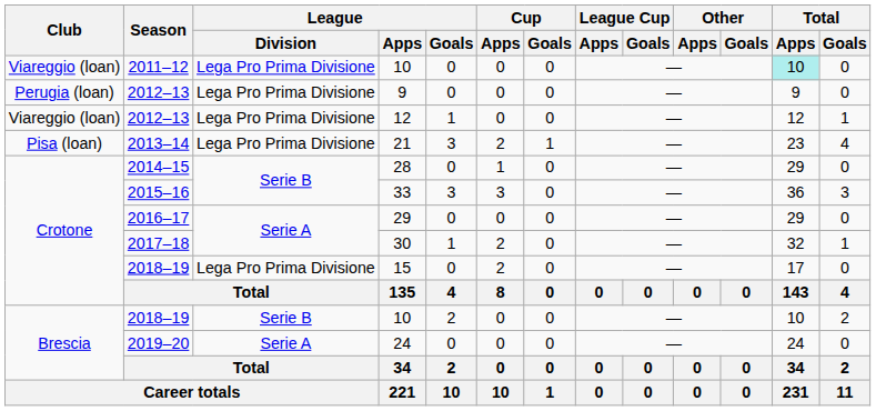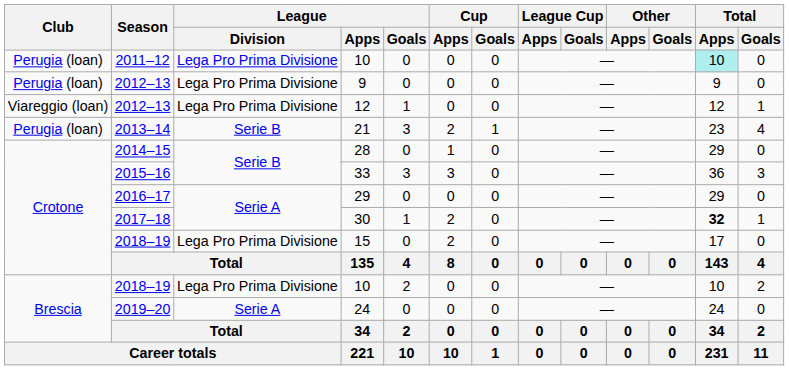 <table class="wikitable" style="font-size:90%; text-align: center">
 <tr>
 <th rowspan=2>Club</th>
 <th rowspan=2>Season</th>
 <th colspan=3>League</th>
 <th colspan=2>Cup</th>
 <th colspan=2>League Cup</th>
 <th colspan=2>Other</th>
 <th colspan=2>Total</th>
 </tr>
 <tr>
 <th>Division</th>
 <th>Apps</th>
 <th>Goals</th>
 <th>Apps</th>
 <th>Goals</th>
 <th>Apps</th>
 <th>Goals</th>
 <th>Apps</th>
 <th>Goals</th>
 <th>Apps</th>
 <th>Goals</th>
 </tr>
 <tr>
-<td><a href='#'>Viareggio</a> (loan)</td>
+<td><a href='#'>Perugia</a> (loan)</td>
 <td><a href='#'>2011–12</a></td>
 <td><a href='#'>Lega Pro Prima Divisione</a></td>
 <td>10</td>
 <td>0</td>
 <td>0</td>
 <td>0</td>
 <td colspan=4>—</td>
 <td style="background: paleturquoise;">10</td>
 <td>0</td>
 </tr>
 <tr>
 <td><a href='#'>Perugia</a> (loan)</td>
 <td><a href='#'>2012–13</a></td>
 <td>Lega Pro Prima Divisione</td>
 <td>9</td>
 <td>0</td>
 <td>0</td>
 <td>0</td>
 <td colspan=4>—</td>
 <td>9</td>
 <td>0</td>
 </tr>
 <tr>
 <td>Viareggio (loan)</td>
 <td><a href='#'>2012–13</a></td>
 <td>Lega Pro Prima Divisione</td>
 <td>12</td>
 <td>1</td>
 <td>0</td>
 <td>0</td>
 <td colspan=4>—</td>
 <td>12</td>
 <td>1</td>
 </tr>
 <tr>
-<td><a href='#'>Pisa</a> (loan)</td>
+<td><a href='#'>Perugia</a> (loan)</td>
 <td><a href='#'>2013–14</a></td>
-<td>Lega Pro Prima Divisione</td>
+<td><a href='#'>Serie B</a></td>
 <td>21</td>
 <td>3</td>
 <td>2</td>
 <td>1</td>
 <td colspan=4>—</td>
 <td>23</td>
 <td>4</td>
 </tr>
 <tr>
 <td rowspan=6><a href='#'>Crotone</a></td>
 <td><a href='#'>2014–15</a></td>
 <td rowspan=2><a href='#'>Serie B</a></td>
 <td>28</td>
 <td>0</td>
 <td>1</td>
 <td>0</td>
 <td colspan=4>—</td>
 <td>29</td>
 <td>0</td>
 </tr>
 <tr>
 <td><a href='#'>2015–16</a></td>
 <td>33</td>
 <td>3</td>
 <td>3</td>
 <td>0</td>
 <td colspan=4>—</td>
 <td>36</td>
 <td>3</td>
 </tr>
 <tr>
 <td><a href='#'>2016–17</a></td>
 <td rowspan=2><a href='#'>Serie A</a></td>
 <td>29</td>
 <td>0</td>
 <td>0</td>
 <td>0</td>
 <td colspan=4>—</td>
 <td>29</td>
 <td>0</td>
 </tr>
 <tr>
 <td><a href='#'>2017–18</a></td>
 <td>30</td>
 <td>1</td>
 <td>2</td>
 <td>0</td>
 <td colspan=4>—</td>
-<td>32</td>
+<td><strong>32</strong></td>
 <td>1</td>
 </tr>
 <tr>
 <td><a href='#'>2018–19</a></td>
 <td>Lega Pro Prima Divisione</td>
 <td>15</td>
 <td>0</td>
 <td>2</td>
 <td>0</td>
 <td colspan=4>—</td>
 <td>17</td>
 <td>0</td>
 </tr>
 <tr>
 <th colspan=2>Total</th>
 <th>135</th>
 <th>4</th>
 <th>8</th>
 <th>0</th>
 <th>0</th>
 <th>0</th>
 <th>0</th>
 <th>0</th>
 <th>143</th>
 <th>4</th>
 </tr>
 <tr>
 <td rowspan="3"><a href='#'>Brescia</a></td>
 <td><a href='#'>2018–19</a></td>
-<td><a href='#'>Serie B</a></td>
+<td>Lega Pro Prima Divisione</td>
 <td>10</td>
 <td>2</td>
 <td>0</td>
 <td>0</td>
 <td colspan=4>—</td>
 <td>10</td>
 <td>2</td>
 </tr>
 <tr>
 <td><a href='#'>2019–20</a></td>
 <td><a href='#'>Serie A</a></td>
 <td>24</td>
 <td>0</td>
 <td>0</td>
 <td>0</td>
 <td colspan=4>—</td>
 <td>24</td>
 <td>0</td>
 </tr>
 <tr>
 <th colspan=2>Total</th>
 <th>34</th>
 <th>2</th>
 <th>0</th>
 <th>0</th>
 <th>0</th>
 <th>0</th>
 <th>0</th>
 <th>0</th>
 <th>34</th>
 <th>2</th>
 </tr>
 <tr>
 <th colspan=3>Career totals</th>
 <th>221</th>
 <th>10</th>
 <th>10</th>
 <th>1</th>
 <th>0</th>
 <th>0</th>
 <th>0</th>
 <th>0</th>
 <th>231</th>
 <th>11</th>
 </tr>
 </table>
